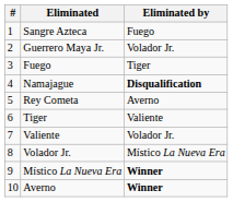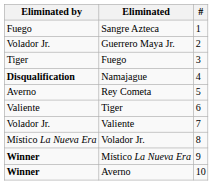 <table class="wikitable sortable">
 <tr>
+<th>Eliminated by</th>
+<th>Eliminated</th>
 <th>#</th>
-<th>Eliminated</th>
-<th>Eliminated by</th>
 </tr>
 <tr>
+<td>Fuego</td>
+<td>Sangre Azteca</td>
 <td>1</td>
-<td>Sangre Azteca</td>
-<td>Fuego</td>
 </tr>
 <tr>
+<td>Volador Jr.</td>
+<td>Guerrero Maya Jr.</td>
 <td>2</td>
-<td>Guerrero Maya Jr.</td>
-<td>Volador Jr.</td>
 </tr>
 <tr>
+<td>Tiger</td>
+<td>Fuego</td>
 <td>3</td>
-<td>Fuego</td>
-<td>Tiger</td>
 </tr>
 <tr>
+<td><strong>Disqualification</strong></td>
+<td>Namajague</td>
 <td>4</td>
-<td>Namajague</td>
-<td><strong>Disqualification</strong></td>
 </tr>
 <tr>
+<td>Averno</td>
+<td>Rey Cometa</td>
 <td>5</td>
-<td>Rey Cometa</td>
-<td>Averno</td>
 </tr>
 <tr>
+<td>Valiente</td>
+<td>Tiger</td>
 <td>6</td>
-<td>Tiger</td>
-<td>Valiente</td>
 </tr>
 <tr>
+<td>Volador Jr.</td>
+<td>Valiente</td>
 <td>7</td>
-<td>Valiente</td>
-<td>Volador Jr.</td>
 </tr>
 <tr>
+<td>Místico <em>La Nueva Era</em></td>
+<td>Volador Jr.</td>
 <td>8</td>
-<td>Volador Jr.</td>
-<td>Místico <em>La Nueva Era</em></td>
 </tr>
 <tr>
+<td><strong>Winner</strong></td>
+<td>Místico <em>La Nueva Era</em></td>
 <td>9</td>
-<td>Místico <em>La Nueva Era</em></td>
-<td><strong>Winner</strong></td>
 </tr>
 <tr>
+<td><strong>Winner</strong></td>
+<td>Averno</td>
 <td>10</td>
-<td>Averno</td>
-<td><strong>Winner</strong></td>
 </tr>
 </table>
